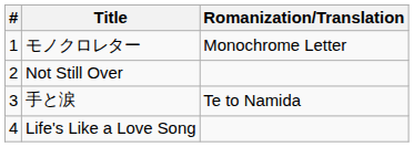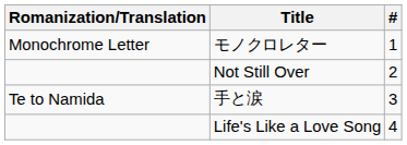 <table class="wikitable">
 <tr>
+<th>Romanization/Translation</th>
+<th>Title</th>
 <th>#</th>
-<th>Title</th>
-<th>Romanization/Translation</th>
 </tr>
 <tr>
+<td>Monochrome Letter</td>
+<td>モノクロレター</td>
 <td>1</td>
-<td>モノクロレター</td>
-<td>Monochrome Letter</td>
 </tr>
 <tr>
+<td></td>
+<td>Not Still Over</td>
 <td>2</td>
-<td>Not Still Over</td>
-<td></td>
 </tr>
 <tr>
+<td>Te to Namida</td>
+<td>手と涙</td>
 <td>3</td>
-<td>手と涙</td>
-<td>Te to Namida</td>
 </tr>
 <tr>
+<td></td>
+<td>Life's Like a Love Song</td>
 <td>4</td>
-<td>Life's Like a Love Song</td>
-<td></td>
 </tr>
 </table>
